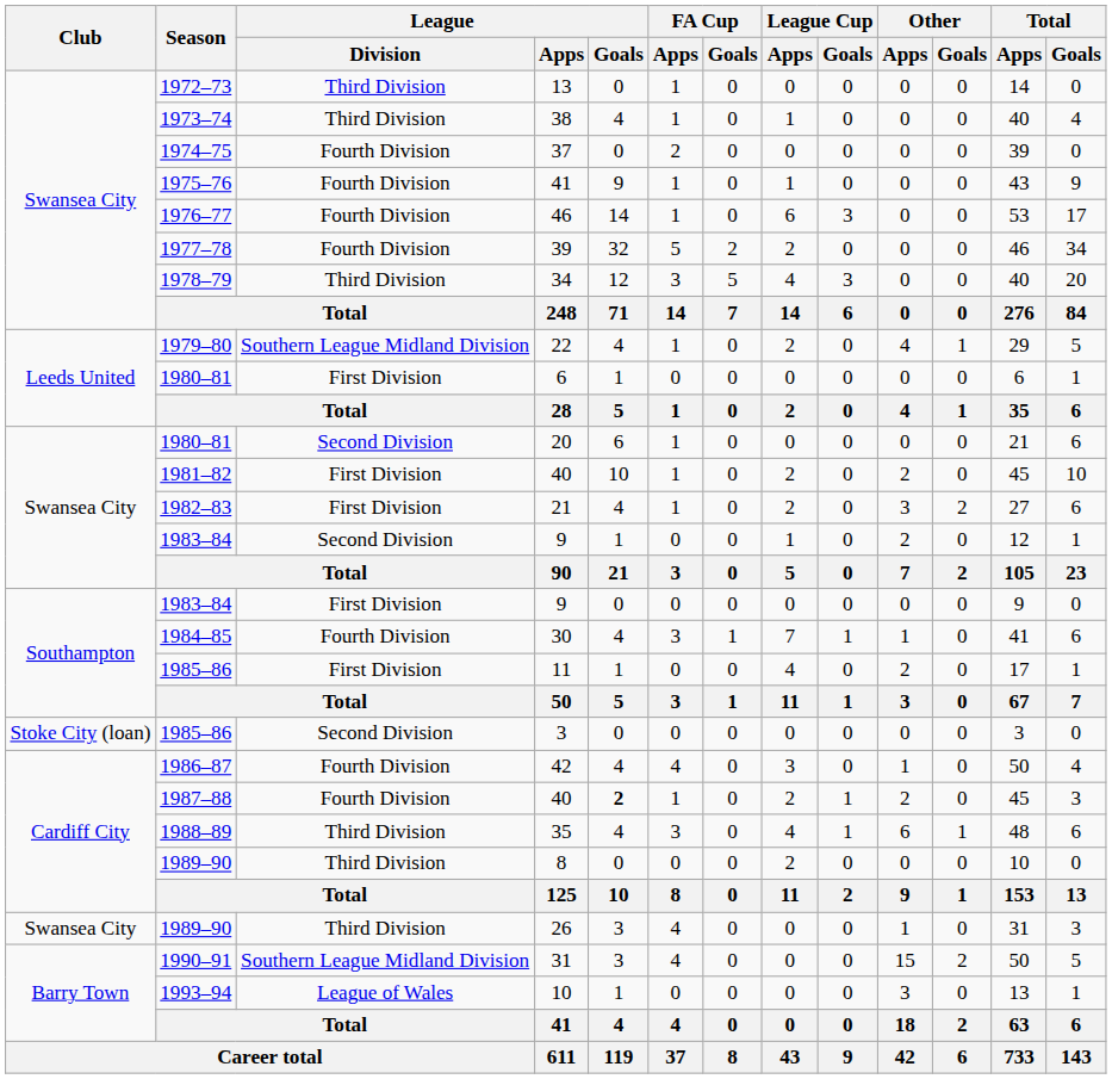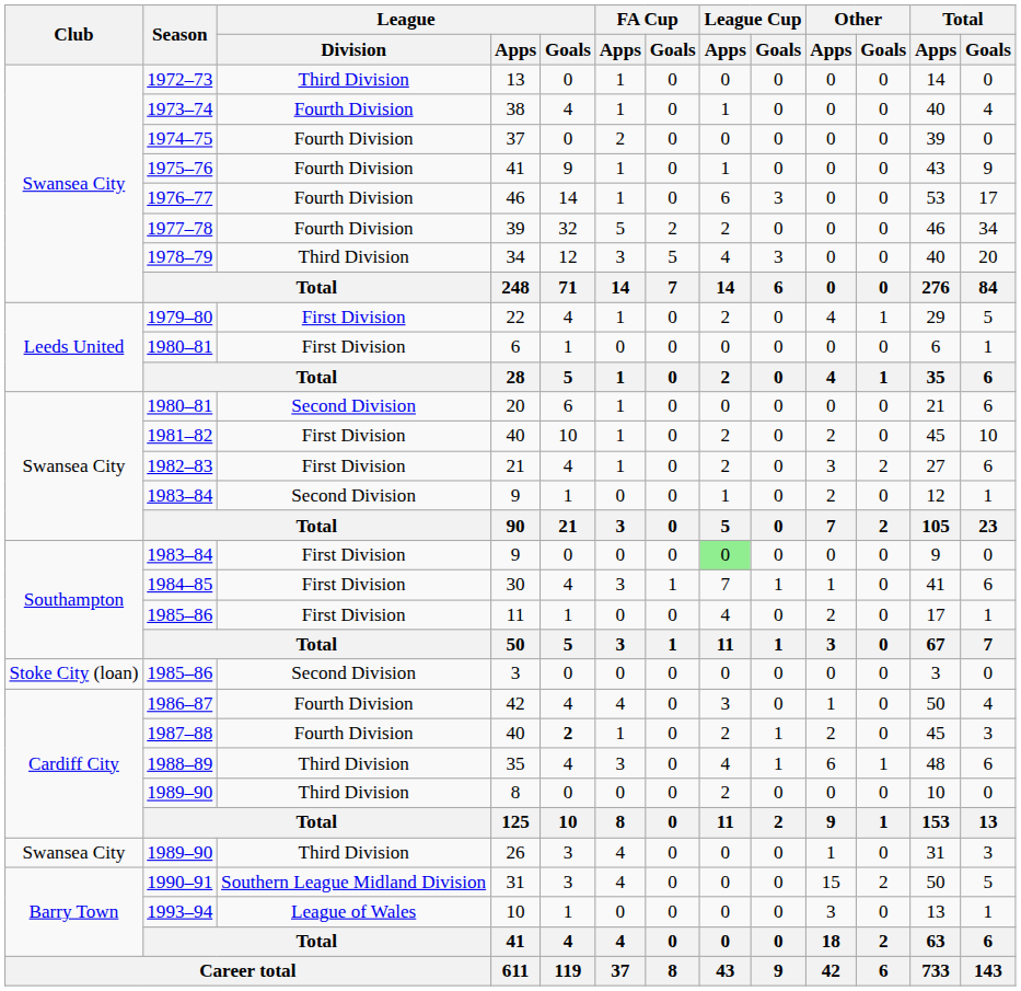 <table class="wikitable" style="text-align: center;">
 <tr>
 <th rowspan="2">Club</th>
 <th rowspan="2">Season</th>
 <th colspan="3">League</th>
 <th colspan="2">FA Cup</th>
 <th colspan="2">League Cup</th>
 <th colspan="2">Other</th>
 <th colspan="2">Total</th>
 </tr>
 <tr>
 <th>Division</th>
 <th>Apps</th>
 <th>Goals</th>
 <th>Apps</th>
 <th>Goals</th>
 <th>Apps</th>
 <th>Goals</th>
 <th>Apps</th>
 <th>Goals</th>
 <th>Apps</th>
 <th>Goals</th>
 </tr>
 <tr>
 <td rowspan="8"><a href='#'>Swansea City</a></td>
 <td><a href='#'>1972–73</a></td>
 <td><a href='#'>Third Division</a></td>
 <td>13</td>
 <td>0</td>
 <td>1</td>
 <td>0</td>
 <td>0</td>
 <td>0</td>
 <td>0</td>
 <td>0</td>
 <td>14</td>
 <td>0</td>
 </tr>
 <tr>
 <td><a href='#'>1973–74</a></td>
-<td>Third Division</td>
+<td><a href='#'>Fourth Division</a></td>
 <td>38</td>
 <td>4</td>
 <td>1</td>
 <td>0</td>
 <td>1</td>
 <td>0</td>
 <td>0</td>
 <td>0</td>
 <td>40</td>
 <td>4</td>
 </tr>
 <tr>
 <td><a href='#'>1974–75</a></td>
 <td>Fourth Division</td>
 <td>37</td>
 <td>0</td>
 <td>2</td>
 <td>0</td>
 <td>0</td>
 <td>0</td>
 <td>0</td>
 <td>0</td>
 <td>39</td>
 <td>0</td>
 </tr>
 <tr>
 <td><a href='#'>1975–76</a></td>
 <td>Fourth Division</td>
 <td>41</td>
 <td>9</td>
 <td>1</td>
 <td>0</td>
 <td>1</td>
 <td>0</td>
 <td>0</td>
 <td>0</td>
 <td>43</td>
 <td>9</td>
 </tr>
 <tr>
 <td><a href='#'>1976–77</a></td>
 <td>Fourth Division</td>
 <td>46</td>
 <td>14</td>
 <td>1</td>
 <td>0</td>
 <td>6</td>
 <td>3</td>
 <td>0</td>
 <td>0</td>
 <td>53</td>
 <td>17</td>
 </tr>
 <tr>
 <td><a href='#'>1977–78</a></td>
 <td>Fourth Division</td>
 <td>39</td>
 <td>32</td>
 <td>5</td>
 <td>2</td>
 <td>2</td>
 <td>0</td>
 <td>0</td>
 <td>0</td>
 <td>46</td>
 <td>34</td>
 </tr>
 <tr>
 <td><a href='#'>1978–79</a></td>
 <td>Third Division</td>
 <td>34</td>
 <td>12</td>
 <td>3</td>
 <td>5</td>
 <td>4</td>
 <td>3</td>
 <td>0</td>
 <td>0</td>
 <td>40</td>
 <td>20</td>
 </tr>
 <tr>
 <th colspan="2">Total</th>
 <th>248</th>
 <th>71</th>
 <th>14</th>
 <th>7</th>
 <th>14</th>
 <th>6</th>
 <th>0</th>
 <th>0</th>
 <th>276</th>
 <th>84</th>
 </tr>
 <tr>
 <td rowspan="3"><a href='#'>Leeds United</a></td>
 <td><a href='#'>1979–80</a></td>
-<td><a href='#'>Southern League Midland Division</a></td>
+<td><a href='#'>First Division</a></td>
 <td>22</td>
 <td>4</td>
 <td>1</td>
 <td>0</td>
 <td>2</td>
 <td>0</td>
 <td>4</td>
 <td>1</td>
 <td>29</td>
 <td>5</td>
 </tr>
 <tr>
 <td><a href='#'>1980–81</a></td>
 <td>First Division</td>
 <td>6</td>
 <td>1</td>
 <td>0</td>
 <td>0</td>
 <td>0</td>
 <td>0</td>
 <td>0</td>
 <td>0</td>
 <td>6</td>
 <td>1</td>
 </tr>
 <tr>
 <th colspan="2">Total</th>
 <th>28</th>
 <th>5</th>
 <th>1</th>
 <th>0</th>
 <th>2</th>
 <th>0</th>
 <th>4</th>
 <th>1</th>
 <th>35</th>
 <th>6</th>
 </tr>
 <tr>
 <td rowspan="5">Swansea City</td>
 <td><a href='#'>1980–81</a></td>
 <td><a href='#'>Second Division</a></td>
 <td>20</td>
 <td>6</td>
 <td>1</td>
 <td>0</td>
 <td>0</td>
 <td>0</td>
 <td>0</td>
 <td>0</td>
 <td>21</td>
 <td>6</td>
 </tr>
 <tr>
 <td><a href='#'>1981–82</a></td>
 <td>First Division</td>
 <td>40</td>
 <td>10</td>
 <td>1</td>
 <td>0</td>
 <td>2</td>
 <td>0</td>
 <td>2</td>
 <td>0</td>
 <td>45</td>
 <td>10</td>
 </tr>
 <tr>
 <td><a href='#'>1982–83</a></td>
 <td>First Division</td>
 <td>21</td>
 <td>4</td>
 <td>1</td>
 <td>0</td>
 <td>2</td>
 <td>0</td>
 <td>3</td>
 <td>2</td>
 <td>27</td>
 <td>6</td>
 </tr>
 <tr>
 <td><a href='#'>1983–84</a></td>
 <td>Second Division</td>
 <td>9</td>
 <td>1</td>
 <td>0</td>
 <td>0</td>
 <td>1</td>
 <td>0</td>
 <td>2</td>
 <td>0</td>
 <td>12</td>
 <td>1</td>
 </tr>
 <tr>
 <th colspan="2">Total</th>
 <th>90</th>
 <th>21</th>
 <th>3</th>
 <th>0</th>
 <th>5</th>
 <th>0</th>
 <th>7</th>
 <th>2</th>
 <th>105</th>
 <th>23</th>
 </tr>
 <tr>
 <td rowspan="4"><a href='#'>Southampton</a></td>
 <td><a href='#'>1983–84</a></td>
 <td>First Division</td>
 <td>9</td>
 <td>0</td>
 <td>0</td>
 <td>0</td>
-<td>0</td>
+<td style="background: lightgreen;">0</td>
 <td>0</td>
 <td>0</td>
 <td>0</td>
 <td>9</td>
 <td>0</td>
 </tr>
 <tr>
 <td><a href='#'>1984–85</a></td>
-<td>Fourth Division</td>
+<td>First Division</td>
 <td>30</td>
 <td>4</td>
 <td>3</td>
 <td>1</td>
 <td>7</td>
 <td>1</td>
 <td>1</td>
 <td>0</td>
 <td>41</td>
 <td>6</td>
 </tr>
 <tr>
 <td><a href='#'>1985–86</a></td>
 <td>First Division</td>
 <td>11</td>
 <td>1</td>
 <td>0</td>
 <td>0</td>
 <td>4</td>
 <td>0</td>
 <td>2</td>
 <td>0</td>
 <td>17</td>
 <td>1</td>
 </tr>
 <tr>
 <th colspan="2">Total</th>
 <th>50</th>
 <th>5</th>
 <th>3</th>
 <th>1</th>
 <th>11</th>
 <th>1</th>
 <th>3</th>
 <th>0</th>
 <th>67</th>
 <th>7</th>
 </tr>
 <tr>
 <td><a href='#'>Stoke City</a> (loan)</td>
 <td><a href='#'>1985–86</a></td>
 <td>Second Division</td>
 <td>3</td>
 <td>0</td>
 <td>0</td>
 <td>0</td>
 <td>0</td>
 <td>0</td>
 <td>0</td>
 <td>0</td>
 <td>3</td>
 <td>0</td>
 </tr>
 <tr>
 <td rowspan="5"><a href='#'>Cardiff City</a></td>
 <td><a href='#'>1986–87</a></td>
 <td>Fourth Division</td>
 <td>42</td>
 <td>4</td>
 <td>4</td>
 <td>0</td>
 <td>3</td>
 <td>0</td>
 <td>1</td>
 <td>0</td>
 <td>50</td>
 <td>4</td>
 </tr>
 <tr>
 <td><a href='#'>1987–88</a></td>
 <td>Fourth Division</td>
 <td>40</td>
 <td><strong>2</strong></td>
 <td>1</td>
 <td>0</td>
 <td>2</td>
 <td>1</td>
 <td>2</td>
 <td>0</td>
 <td>45</td>
 <td>3</td>
 </tr>
 <tr>
 <td><a href='#'>1988–89</a></td>
 <td>Third Division</td>
 <td>35</td>
 <td>4</td>
 <td>3</td>
 <td>0</td>
 <td>4</td>
 <td>1</td>
 <td>6</td>
 <td>1</td>
 <td>48</td>
 <td>6</td>
 </tr>
 <tr>
 <td><a href='#'>1989–90</a></td>
 <td>Third Division</td>
 <td>8</td>
 <td>0</td>
 <td>0</td>
 <td>0</td>
 <td>2</td>
 <td>0</td>
 <td>0</td>
 <td>0</td>
 <td>10</td>
 <td>0</td>
 </tr>
 <tr>
 <th colspan="2">Total</th>
 <th>125</th>
 <th>10</th>
 <th>8</th>
 <th>0</th>
 <th>11</th>
 <th>2</th>
 <th>9</th>
 <th>1</th>
 <th>153</th>
 <th>13</th>
 </tr>
 <tr>
 <td>Swansea City</td>
 <td><a href='#'>1989–90</a></td>
 <td>Third Division</td>
 <td>26</td>
 <td>3</td>
 <td>4</td>
 <td>0</td>
 <td>0</td>
 <td>0</td>
 <td>1</td>
 <td>0</td>
 <td>31</td>
 <td>3</td>
 </tr>
 <tr>
 <td rowspan="3"><a href='#'>Barry Town</a></td>
 <td><a href='#'>1990–91</a></td>
 <td><a href='#'>Southern League Midland Division</a></td>
 <td>31</td>
 <td>3</td>
 <td>4</td>
 <td>0</td>
 <td>0</td>
 <td>0</td>
 <td>15</td>
 <td>2</td>
 <td>50</td>
 <td>5</td>
 </tr>
 <tr>
 <td><a href='#'>1993–94</a></td>
 <td><a href='#'>League of Wales</a></td>
 <td>10</td>
 <td>1</td>
 <td>0</td>
 <td>0</td>
 <td>0</td>
 <td>0</td>
 <td>3</td>
 <td>0</td>
 <td>13</td>
 <td>1</td>
 </tr>
 <tr>
 <th colspan="2">Total</th>
 <th>41</th>
 <th>4</th>
 <th>4</th>
 <th>0</th>
 <th>0</th>
 <th>0</th>
 <th>18</th>
 <th>2</th>
 <th>63</th>
 <th>6</th>
 </tr>
 <tr>
 <th colspan="3">Career total</th>
 <th>611</th>
 <th>119</th>
 <th>37</th>
 <th>8</th>
 <th>43</th>
 <th>9</th>
 <th>42</th>
 <th>6</th>
 <th>733</th>
 <th>143</th>
 </tr>
 </table>
